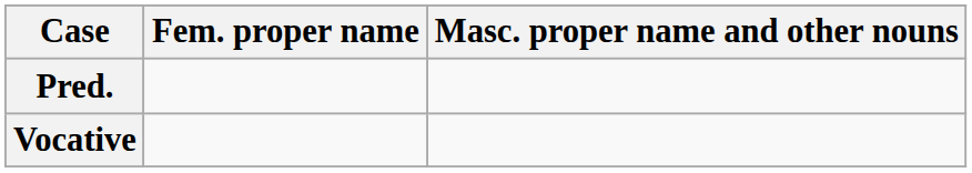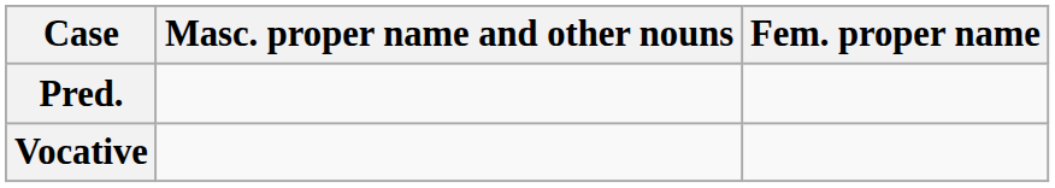 <table class="wikitable">
 <tr>
 <th>Case</th>
+<th>Masc. proper name and other nouns</th>
 <th>Fem. proper name</th>
-<th>Masc. proper name and other nouns</th>
 </tr>
 <tr>
 <th>Pred.</th>
 <td><br></td>
 <td><br></td>
 </tr>
 <tr>
 <th>Vocative</th>
 <td><br></td>
 <td><br></td>
 </tr>
 </table>
